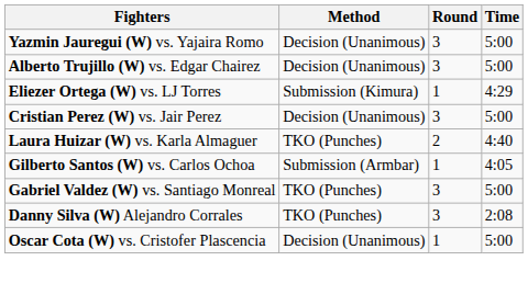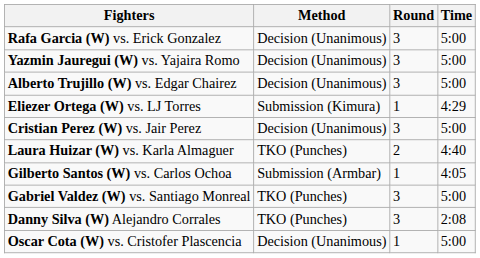 <table class="wikitable">
 <tr>
 <th>Fighters</th>
 <th>Method</th>
 <th>Round</th>
 <th>Time</th>
+</tr>
+<tr>
+<td><strong>Rafa Garcia (W)</strong> vs. Erick Gonzalez</td>
+<td>Decision (Unanimous)</td>
+<td>3</td>
+<td>5:00</td>
 </tr>
 <tr>
 <td><strong>Yazmin Jauregui (W)</strong> vs. Yajaira Romo</td>
 <td>Decision (Unanimous)</td>
 <td>3</td>
 <td>5:00</td>
 </tr>
 <tr>
 <td><strong>Alberto Trujillo (W)</strong> vs. Edgar Chairez</td>
 <td>Decision (Unanimous)</td>
 <td>3</td>
 <td>5:00</td>
 </tr>
 <tr>
 <td><strong>Eliezer Ortega (W)</strong> vs. LJ Torres</td>
 <td>Submission (Kimura)</td>
 <td>1</td>
 <td>4:29</td>
 </tr>
 <tr>
 <td><strong>Cristian Perez (W)</strong> vs. Jair Perez</td>
 <td>Decision (Unanimous)</td>
 <td>3</td>
 <td>5:00</td>
 </tr>
 <tr>
 <td><strong>Laura Huizar (W)</strong> vs. Karla Almaguer</td>
 <td>TKO (Punches)</td>
 <td>2</td>
 <td>4:40</td>
 </tr>
 <tr>
 <td><strong>Gilberto Santos (W)</strong> vs. Carlos Ochoa</td>
 <td>Submission (Armbar)</td>
 <td>1</td>
 <td>4:05</td>
 </tr>
 <tr>
 <td><strong>Gabriel Valdez (W)</strong> vs. Santiago Monreal</td>
 <td>TKO (Punches)</td>
 <td>3</td>
 <td>5:00</td>
 </tr>
 <tr>
 <td><strong>Danny Silva (W)</strong> Alejandro Corrales</td>
 <td>TKO (Punches)</td>
 <td>3</td>
 <td>2:08</td>
 </tr>
 <tr>
 <td><strong>Oscar Cota (W)</strong> vs. Cristofer Plascencia</td>
 <td>Decision (Unanimous)</td>
 <td>1</td>
 <td>5:00</td>
 </tr>
 </table>
